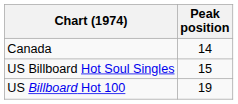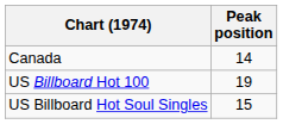 <table class="wikitable sortable">
 <tr>
 <th>Chart (1974)</th>
 <th>Peak<br>position</th>
 </tr>
 <tr>
 <td align="left">Canada</td>
 <td align="center">14</td>
 </tr>
 <tr>
+<td align="left">US <a href='#'><em>Billboard</em> Hot 100</a></td>
+<td align="center">19</td>
+</tr>
+<tr>
 <td align="left">US  Billboard <a href='#'>Hot Soul Singles</a></td>
 <td align="center">15</td>
 </tr>
-<tr>
-<td align="left">US <a href='#'><em>Billboard</em> Hot 100</a></td>
-<td align="center">19</td>
-</tr>
 </table>
